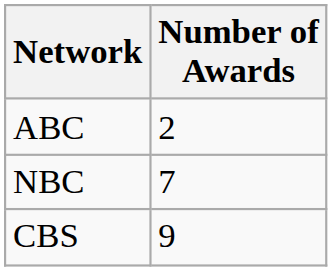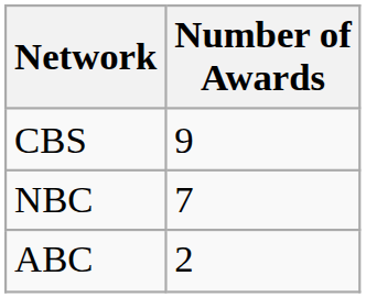 <table class="wikitable">
 <tr>
 <th>Network</th>
 <th>Number of<br>Awards</th>
 </tr>
 <tr>
-<td>ABC</td>
-<td>2</td>
+<td>CBS</td>
+<td>9</td>
 </tr>
 <tr>
 <td>NBC</td>
 <td>7</td>
 </tr>
 <tr>
-<td>CBS</td>
-<td>9</td>
+<td>ABC</td>
+<td>2</td>
 </tr>
 </table>
